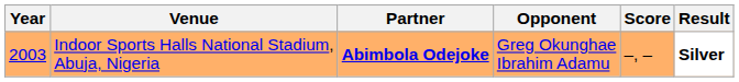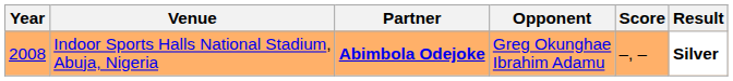 <table class="sortable wikitable" style="font-size: 90%;">
 <tr>
 <th>Year</th>
 <th>Venue</th>
 <th>Partner</th>
 <th>Opponent</th>
 <th>Score</th>
 <th>Result</th>
 </tr>
 <tr style="background:#FFB069">
-<td align="center"><a href='#'>2003</a></td>
+<td align="center"><a href='#'>2008</a></td>
 <td align="left"><a href='#'>Indoor Sports Halls National Stadium</a>,<br><a href='#'>Abuja, Nigeria</a></td>
 <td align="left"><strong> <a href='#'>Abimbola Odejoke</a></strong></td>
 <td align="left"> <a href='#'>Greg Okunghae</a> <br>  <a href='#'>Ibrahim Adamu</a></td>
 <td align="left">–, –</td>
 <td style="text-align:left; background:white"> <strong>Silver</strong></td>
 </tr>
 </table>
